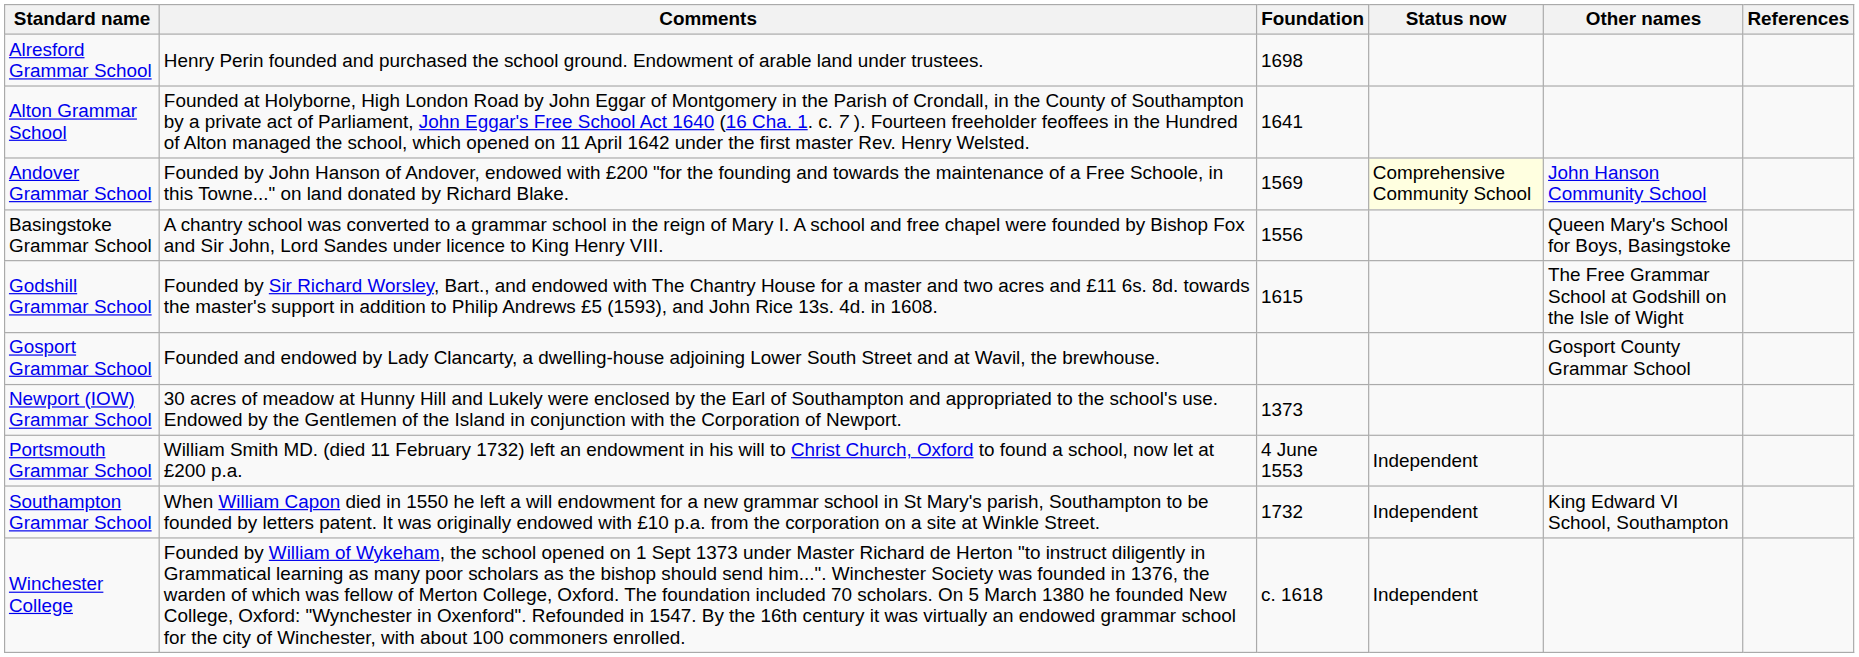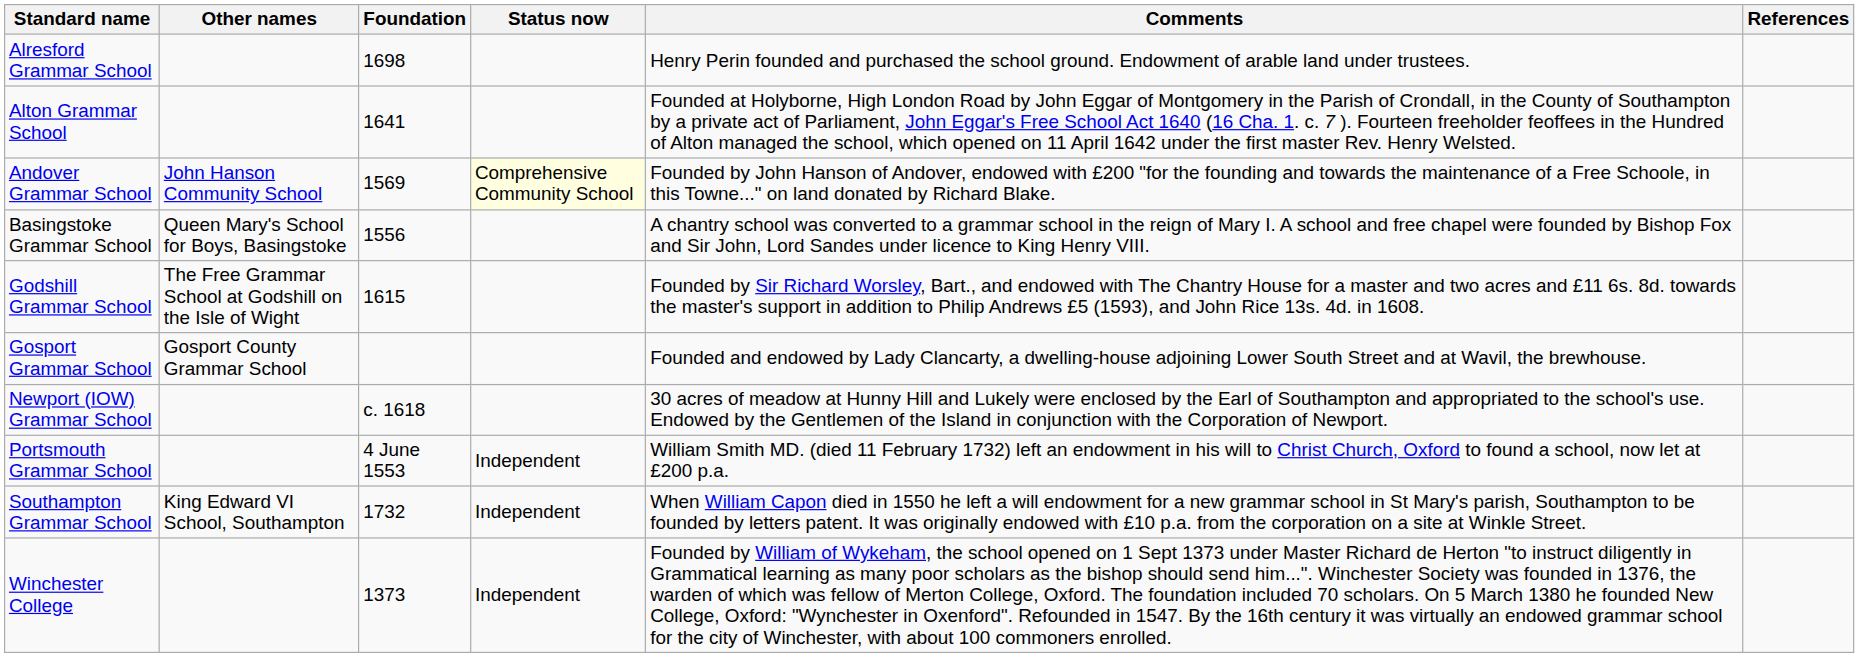 <table class="wikitable">
 <tr>
 <th>Standard name</th>
-<th>Comments</th>
+<th>Other names</th>
 <th>Foundation</th>
 <th>Status now</th>
-<th>Other names</th>
+<th>Comments</th>
 <th>References</th>
 </tr>
 <tr>
 <td><a href='#'>Alresford Grammar School</a></td>
-<td>Henry Perin founded and purchased the school ground. Endowment of arable land under trustees.</td>
+<td></td>
 <td>1698</td>
 <td></td>
-<td></td>
+<td>Henry Perin founded and purchased the school ground. Endowment of arable land under trustees.</td>
 <td></td>
 </tr>
 <tr>
 <td><a href='#'>Alton Grammar School</a></td>
-<td>Founded at Holyborne, High London Road by John Eggar of Montgomery in the Parish of Crondall, in the County of Southampton by a private act of Parliament, <a href='#'>John Eggar's Free School Act 1640</a> (<a href='#'>16 Cha. 1</a>. c. <em>7</em> ). Fourteen freeholder feoffees in the Hundred of Alton managed the school, which opened on 11 April 1642 under the first master Rev. Henry Welsted.</td>
+<td></td>
 <td>1641</td>
 <td></td>
-<td></td>
+<td>Founded at Holyborne, High London Road by John Eggar of Montgomery in the Parish of Crondall, in the County of Southampton by a private act of Parliament, <a href='#'>John Eggar's Free School Act 1640</a> (<a href='#'>16 Cha. 1</a>. c. <em>7</em> ). Fourteen freeholder feoffees in the Hundred of Alton managed the school, which opened on 11 April 1642 under the first master Rev. Henry Welsted.</td>
 <td></td>
 </tr>
 <tr>
 <td><a href='#'>Andover Grammar School</a></td>
-<td>Founded by John Hanson of Andover, endowed with £200 "for the founding and towards the maintenance of a Free Schoole, in this Towne..." on land donated by Richard Blake.</td>
+<td><a href='#'>John Hanson Community School</a></td>
 <td>1569</td>
 <td style="background: lightyellow;">Comprehensive Community School</td>
-<td><a href='#'>John Hanson Community School</a></td>
+<td>Founded by John Hanson of Andover, endowed with £200 "for the founding and towards the maintenance of a Free Schoole, in this Towne..." on land donated by Richard Blake.</td>
 <td></td>
 </tr>
 <tr>
 <td>Basingstoke Grammar School</td>
-<td>A chantry school was converted to a grammar school in the reign of Mary I. A school and free chapel were founded by Bishop Fox and Sir John, Lord Sandes under licence to King Henry VIII.</td>
+<td>Queen Mary's School for Boys, Basingstoke</td>
 <td>1556</td>
 <td></td>
-<td>Queen Mary's School for Boys, Basingstoke</td>
+<td>A chantry school was converted to a grammar school in the reign of Mary I. A school and free chapel were founded by Bishop Fox and Sir John, Lord Sandes under licence to King Henry VIII.</td>
 <td></td>
 </tr>
 <tr>
 <td><a href='#'>Godshill Grammar School</a></td>
-<td>Founded by <a href='#'>Sir Richard Worsley</a>, Bart., and endowed with The Chantry House for a master and two acres and £11 6s. 8d. towards the master's support in addition to Philip Andrews £5 (1593), and John Rice 13s. 4d. in 1608.</td>
+<td>The Free Grammar School at Godshill on the Isle of Wight</td>
 <td>1615</td>
 <td></td>
-<td>The Free Grammar School at Godshill on the Isle of Wight</td>
+<td>Founded by <a href='#'>Sir Richard Worsley</a>, Bart., and endowed with The Chantry House for a master and two acres and £11 6s. 8d. towards the master's support in addition to Philip Andrews £5 (1593), and John Rice 13s. 4d. in 1608.</td>
 <td></td>
 </tr>
 <tr>
 <td><a href='#'>Gosport Grammar School</a></td>
-<td>Founded and endowed by Lady Clancarty, a dwelling-house adjoining Lower South Street and at Wavil, the brewhouse.</td>
+<td>Gosport County Grammar School</td>
 <td></td>
 <td></td>
-<td>Gosport County Grammar School</td>
+<td>Founded and endowed by Lady Clancarty, a dwelling-house adjoining Lower South Street and at Wavil, the brewhouse.</td>
 <td></td>
 </tr>
 <tr>
 <td><a href='#'>Newport (IOW) Grammar School</a></td>
+<td></td>
+<td>c. 1618</td>
+<td></td>
 <td>30 acres of meadow at Hunny Hill and Lukely were enclosed by the Earl of Southampton and appropriated to the school's use. Endowed by the Gentlemen of the Island in conjunction with the Corporation of Newport.</td>
-<td>1373</td>
-<td></td>
-<td></td>
 <td></td>
 </tr>
 <tr>
 <td><a href='#'>Portsmouth Grammar School</a></td>
-<td>William Smith MD. (died 11 February 1732) left an endowment in his will to <a href='#'>Christ Church, Oxford</a> to found a school, now let at £200 p.a.</td>
+<td></td>
 <td>4 June 1553</td>
 <td>Independent</td>
-<td></td>
+<td>William Smith MD. (died 11 February 1732) left an endowment in his will to <a href='#'>Christ Church, Oxford</a> to found a school, now let at £200 p.a.</td>
 <td></td>
 </tr>
 <tr>
 <td><a href='#'>Southampton Grammar School</a></td>
-<td>When <a href='#'>William Capon</a> died in 1550 he left a will endowment for a new grammar school in St Mary's parish, Southampton to be founded by letters patent. It was originally endowed with £10 p.a. from the corporation on a site at Winkle Street.</td>
+<td>King Edward VI School, Southampton</td>
 <td>1732</td>
 <td>Independent</td>
-<td>King Edward VI School, Southampton</td>
+<td>When <a href='#'>William Capon</a> died in 1550 he left a will endowment for a new grammar school in St Mary's parish, Southampton to be founded by letters patent. It was originally endowed with £10 p.a. from the corporation on a site at Winkle Street.</td>
 <td></td>
 </tr>
 <tr>
 <td><a href='#'>Winchester College</a></td>
+<td></td>
+<td>1373</td>
+<td>Independent</td>
 <td>Founded by <a href='#'>William of Wykeham</a>, the school opened on 1 Sept 1373 under Master Richard de Herton "to instruct diligently in Grammatical learning as many poor scholars as the bishop should send him...". Winchester Society was founded in 1376, the warden of which was fellow of Merton College, Oxford. The foundation included 70 scholars. On 5 March 1380 he founded New College, Oxford: "Wynchester in Oxenford". Refounded in 1547. By the 16th century it was virtually an endowed grammar school for the city of Winchester, with about 100 commoners enrolled.</td>
-<td>c. 1618</td>
-<td>Independent</td>
-<td></td>
 <td></td>
 </tr>
 </table>
